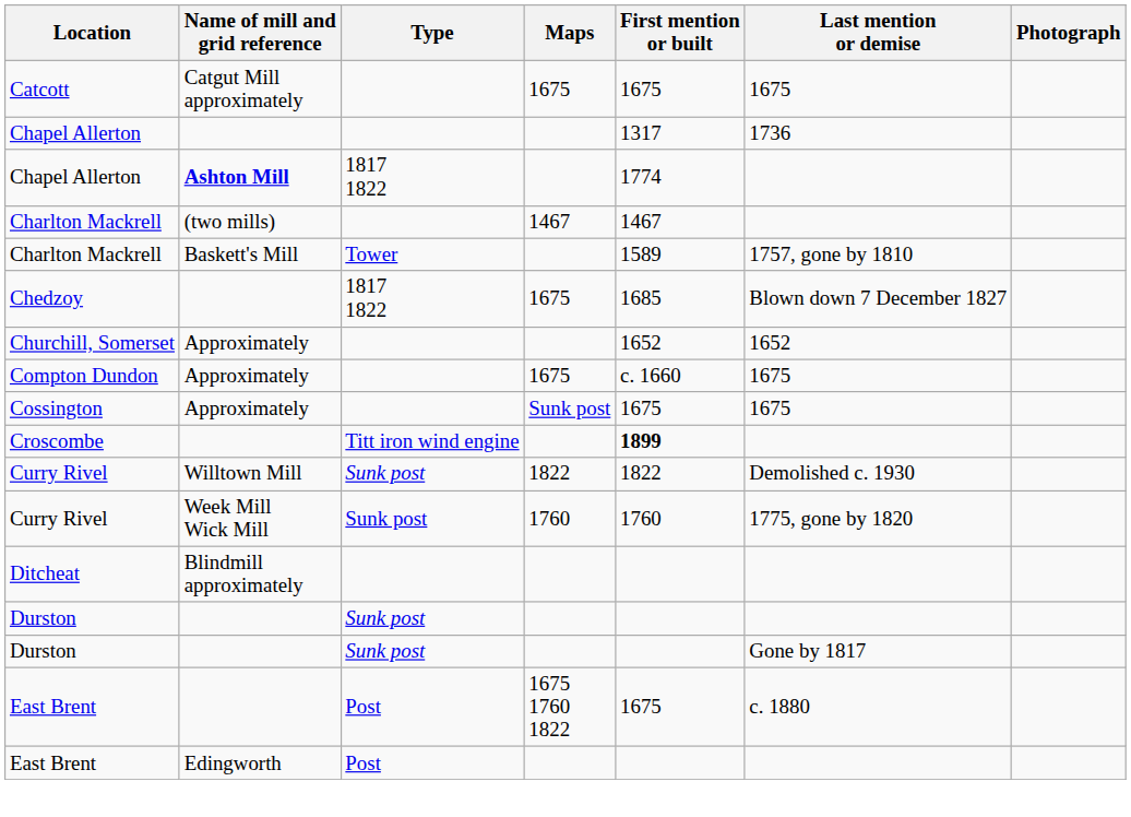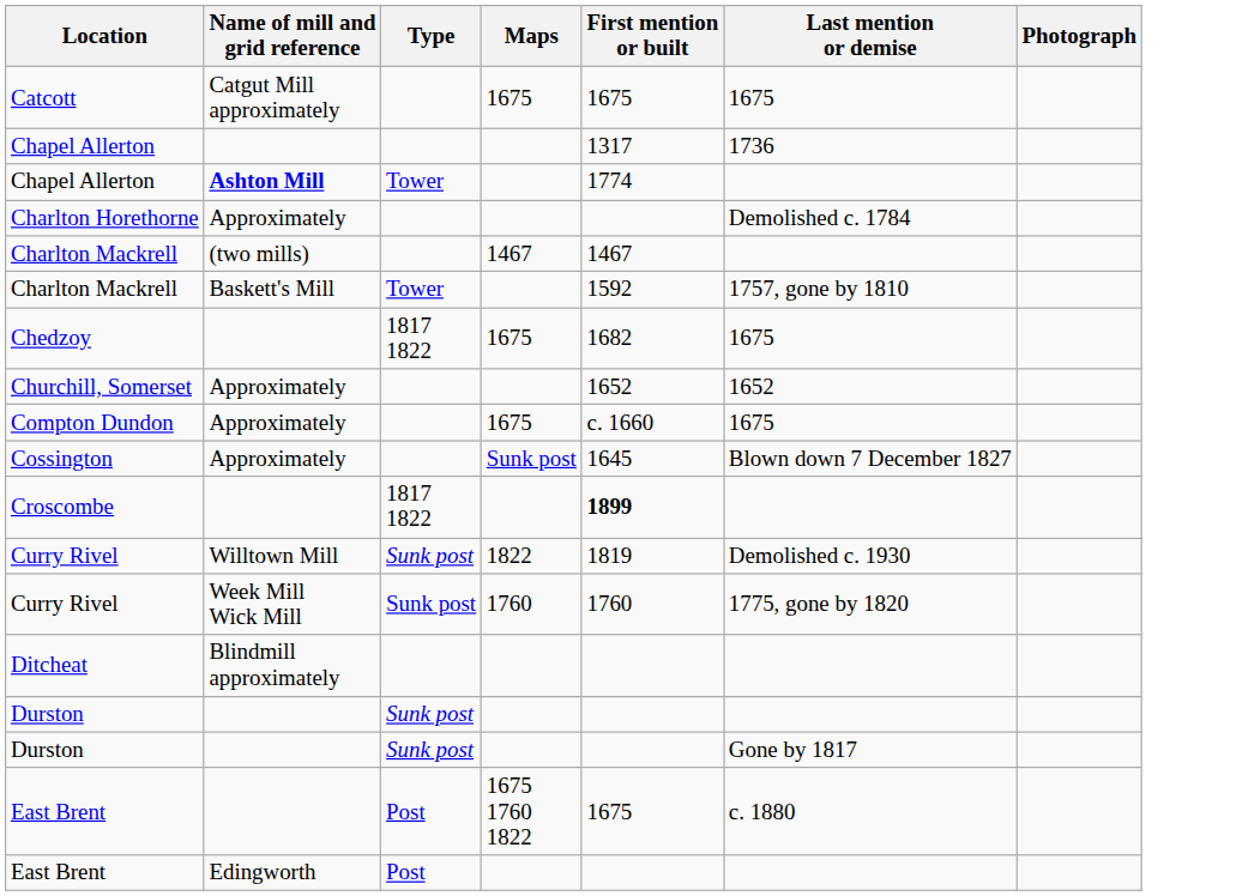 <table class="wikitable">
 <tr>
 <th>Location</th>
 <th>Name of mill and<br>grid reference</th>
 <th>Type</th>
 <th>Maps</th>
 <th>First mention<br>or built</th>
 <th>Last mention<br> or demise</th>
 <th>Photograph</th>
 </tr>
 <tr>
 <td><a href='#'>Catcott</a></td>
 <td>Catgut Mill<br>approximately<br></td>
 <td></td>
 <td>1675</td>
 <td>1675</td>
 <td>1675</td>
 <td></td>
 </tr>
 <tr>
 <td><a href='#'>Chapel Allerton</a></td>
 <td></td>
 <td></td>
 <td></td>
 <td>1317</td>
 <td>1736</td>
 <td></td>
 </tr>
 <tr>
 <td>Chapel Allerton</td>
 <td><strong><a href='#'>Ashton Mill</a></strong><br></td>
-<td>1817<br>1822</td>
+<td><a href='#'>Tower</a></td>
 <td></td>
 <td>1774</td>
 <td></td>
+<td></td>
+</tr>
+<tr>
+<td><a href='#'>Charlton Horethorne</a></td>
+<td>Approximately<br></td>
+<td></td>
+<td></td>
+<td></td>
+<td>Demolished c. 1784</td>
 <td></td>
 </tr>
 <tr>
 <td><a href='#'>Charlton Mackrell</a></td>
 <td>(two mills)<br></td>
 <td></td>
 <td>1467</td>
 <td>1467</td>
 <td></td>
 <td></td>
 </tr>
 <tr>
 <td>Charlton Mackrell</td>
 <td>Baskett's Mill<br></td>
 <td><a href='#'>Tower</a></td>
 <td></td>
-<td>1589</td>
+<td>1592</td>
 <td>1757, gone by 1810</td>
 <td></td>
 </tr>
 <tr>
 <td><a href='#'>Chedzoy</a></td>
 <td></td>
 <td>1817<br>1822</td>
 <td>1675</td>
-<td>1685</td>
-<td>Blown down 7 December 1827</td>
+<td>1682</td>
+<td>1675</td>
 <td></td>
 </tr>
 <tr>
 <td><a href='#'>Churchill, Somerset</a></td>
 <td>Approximately<br></td>
 <td></td>
 <td></td>
 <td>1652</td>
 <td>1652</td>
 <td></td>
 </tr>
 <tr>
 <td><a href='#'>Compton Dundon</a></td>
 <td>Approximately<br></td>
 <td></td>
 <td>1675</td>
 <td>c. 1660</td>
 <td>1675</td>
 <td></td>
 </tr>
 <tr>
 <td><a href='#'>Cossington</a></td>
 <td>Approximately<br></td>
 <td></td>
 <td><a href='#'>Sunk post</a></td>
-<td>1675</td>
-<td>1675</td>
+<td>1645</td>
+<td>Blown down 7 December 1827</td>
 <td></td>
 </tr>
 <tr>
 <td><a href='#'>Croscombe</a></td>
 <td></td>
-<td><a href='#'>Titt iron wind engine</a></td>
+<td>1817<br>1822</td>
 <td></td>
 <td><strong>1899</strong></td>
 <td></td>
 <td></td>
 </tr>
 <tr>
 <td><a href='#'>Curry Rivel</a></td>
 <td>Willtown Mill<br></td>
 <td><em><a href='#'>Sunk post</a></em></td>
 <td>1822</td>
-<td>1822</td>
+<td>1819</td>
 <td>Demolished c. 1930</td>
 <td></td>
 </tr>
 <tr>
 <td>Curry Rivel</td>
 <td>Week Mill<br>Wick Mill<br></td>
 <td><a href='#'>Sunk post</a></td>
 <td>1760</td>
 <td>1760</td>
 <td>1775, gone by 1820</td>
 <td></td>
 </tr>
 <tr>
 <td><a href='#'>Ditcheat</a></td>
 <td>Blindmill<br>approximately<br></td>
 <td></td>
 <td></td>
 <td></td>
 <td></td>
 <td></td>
 </tr>
 <tr>
 <td><a href='#'>Durston</a></td>
 <td></td>
 <td><em><a href='#'>Sunk post</a></em></td>
 <td></td>
 <td></td>
 <td></td>
 <td></td>
 </tr>
 <tr>
 <td>Durston</td>
 <td></td>
 <td><em><a href='#'>Sunk post</a></em></td>
 <td></td>
 <td></td>
 <td>Gone by 1817</td>
 <td></td>
 </tr>
 <tr>
 <td><a href='#'>East Brent</a></td>
 <td></td>
 <td><a href='#'>Post</a></td>
 <td>1675<br>1760<br>1822</td>
 <td>1675</td>
 <td>c. 1880</td>
 <td></td>
 </tr>
 <tr>
 <td>East Brent</td>
 <td>Edingworth<br></td>
 <td><a href='#'>Post</a></td>
 <td></td>
 <td></td>
 <td></td>
 <td></td>
 </tr>
 </table>
